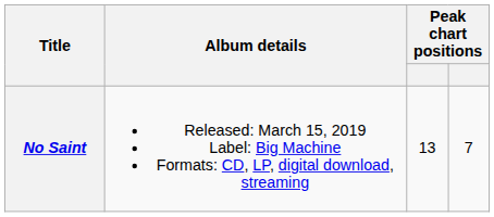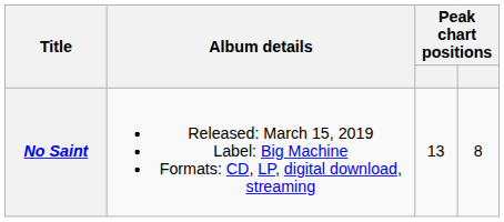 <table class="wikitable plainrowheaders" style="text-align:center;">
 <tr>
 <th rowspan="2" style="width:6em;">Title</th>
 <th rowspan="2" style="width:19em;">Album details</th>
 <th colspan="2">Peak chart positions</th>
 </tr>
 <tr>
 <th scope="col" style="width:2.5em;font-size:90%;"><br></th>
 <th scope="col" style="width:2.5em;font-size:90%;"><br></th>
 </tr>
 <tr>
 <th scope="row"><em><a href='#'>No Saint</a></em></th>
 <td><br><ul><li>Released: March 15, 2019</li><li>Label: <a href='#'>Big Machine</a></li><li>Formats: <a href='#'>CD</a>, <a href='#'>LP</a>, <a href='#'>digital download</a>, <a href='#'>streaming</a></li></ul></td>
 <td>13</td>
-<td>7</td>
+<td>8</td>
 </tr>
 </table>
